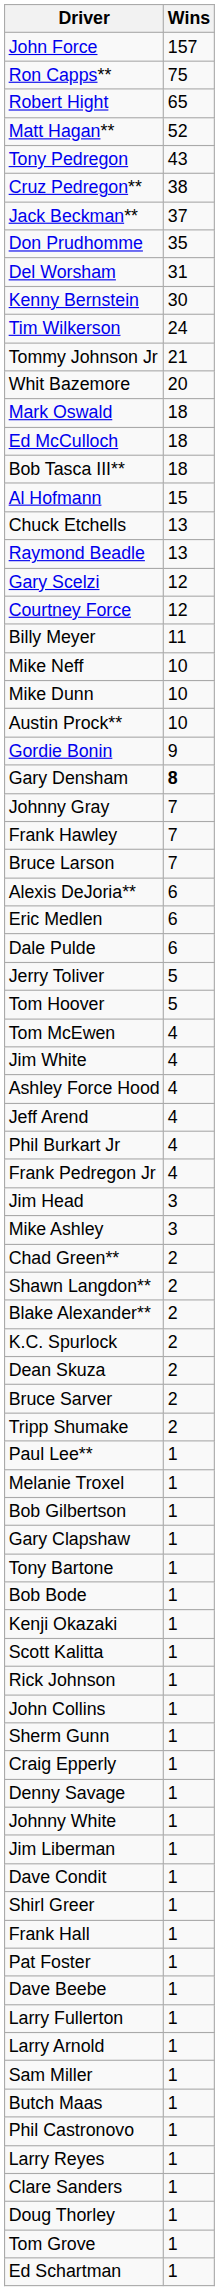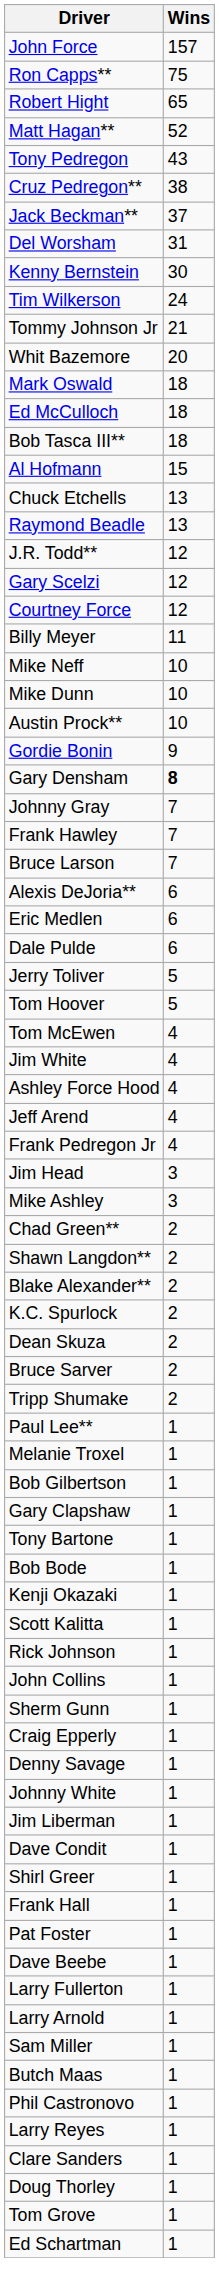 <table class="wikitable">
 <tr>
 <th>Driver</th>
 <th>Wins</th>
 </tr>
 <tr>
 <td><a href='#'>John Force</a></td>
 <td>157</td>
 </tr>
 <tr>
 <td><a href='#'>Ron Capps</a>**</td>
 <td>75</td>
 </tr>
 <tr>
 <td><a href='#'>Robert Hight</a></td>
 <td>65</td>
 </tr>
 <tr>
 <td><a href='#'>Matt Hagan</a>**</td>
 <td>52</td>
 </tr>
 <tr>
 <td><a href='#'>Tony Pedregon</a></td>
 <td>43</td>
 </tr>
 <tr>
 <td><a href='#'>Cruz Pedregon</a>**</td>
 <td>38</td>
 </tr>
 <tr>
 <td><a href='#'>Jack Beckman</a>**</td>
 <td>37</td>
-</tr>
-<tr>
-<td><a href='#'>Don Prudhomme</a></td>
-<td>35</td>
 </tr>
 <tr>
 <td><a href='#'>Del Worsham</a></td>
 <td>31</td>
 </tr>
 <tr>
 <td><a href='#'>Kenny Bernstein</a></td>
 <td>30</td>
 </tr>
 <tr>
 <td><a href='#'>Tim Wilkerson</a></td>
 <td>24</td>
 </tr>
 <tr>
 <td>Tommy Johnson Jr</td>
 <td>21</td>
 </tr>
 <tr>
 <td>Whit Bazemore</td>
 <td>20</td>
 </tr>
 <tr>
 <td><a href='#'>Mark Oswald</a></td>
 <td>18</td>
 </tr>
 <tr>
 <td><a href='#'>Ed McCulloch</a></td>
 <td>18</td>
 </tr>
 <tr>
 <td>Bob Tasca III**</td>
 <td>18</td>
 </tr>
 <tr>
 <td><a href='#'>Al Hofmann</a></td>
 <td>15</td>
 </tr>
 <tr>
 <td>Chuck Etchells</td>
 <td>13</td>
 </tr>
 <tr>
 <td><a href='#'>Raymond Beadle</a></td>
 <td>13</td>
+</tr>
+<tr>
+<td>J.R. Todd**</td>
+<td>12</td>
 </tr>
 <tr>
 <td><a href='#'>Gary Scelzi</a></td>
 <td>12</td>
 </tr>
 <tr>
 <td><a href='#'>Courtney Force</a></td>
 <td>12</td>
 </tr>
 <tr>
 <td>Billy Meyer</td>
 <td>11</td>
 </tr>
 <tr>
 <td>Mike Neff</td>
 <td>10</td>
 </tr>
 <tr>
 <td>Mike Dunn</td>
 <td>10</td>
 </tr>
 <tr>
 <td>Austin Prock**</td>
 <td>10</td>
 </tr>
 <tr>
 <td><a href='#'>Gordie Bonin</a></td>
 <td>9</td>
 </tr>
 <tr>
 <td>Gary Densham</td>
 <td><strong>8</strong></td>
 </tr>
 <tr>
 <td>Johnny Gray</td>
 <td>7</td>
 </tr>
 <tr>
 <td>Frank Hawley</td>
 <td>7</td>
 </tr>
 <tr>
 <td>Bruce Larson</td>
 <td>7</td>
 </tr>
 <tr>
 <td>Alexis DeJoria**</td>
 <td>6</td>
 </tr>
 <tr>
 <td>Eric Medlen</td>
 <td>6</td>
 </tr>
 <tr>
 <td>Dale Pulde</td>
 <td>6</td>
 </tr>
 <tr>
 <td>Jerry Toliver</td>
 <td>5</td>
 </tr>
 <tr>
 <td>Tom Hoover</td>
 <td>5</td>
 </tr>
 <tr>
 <td>Tom McEwen</td>
 <td>4</td>
 </tr>
 <tr>
 <td>Jim White</td>
 <td>4</td>
 </tr>
 <tr>
 <td>Ashley Force Hood</td>
 <td>4</td>
 </tr>
 <tr>
 <td>Jeff Arend</td>
-<td>4</td>
-</tr>
-<tr>
-<td>Phil Burkart Jr</td>
 <td>4</td>
 </tr>
 <tr>
 <td>Frank Pedregon Jr</td>
 <td>4</td>
 </tr>
 <tr>
 <td>Jim Head</td>
 <td>3</td>
 </tr>
 <tr>
 <td>Mike Ashley</td>
 <td>3</td>
 </tr>
 <tr>
 <td>Chad Green**</td>
 <td>2</td>
 </tr>
 <tr>
 <td>Shawn Langdon**</td>
 <td>2</td>
 </tr>
 <tr>
 <td>Blake Alexander**</td>
 <td>2</td>
 </tr>
 <tr>
 <td>K.C. Spurlock</td>
 <td>2</td>
 </tr>
 <tr>
 <td>Dean Skuza</td>
 <td>2</td>
 </tr>
 <tr>
 <td>Bruce Sarver</td>
 <td>2</td>
 </tr>
 <tr>
 <td>Tripp Shumake</td>
 <td>2</td>
 </tr>
 <tr>
 <td>Paul Lee**</td>
 <td>1</td>
 </tr>
 <tr>
 <td>Melanie Troxel</td>
 <td>1</td>
 </tr>
 <tr>
 <td>Bob Gilbertson</td>
 <td>1</td>
 </tr>
 <tr>
 <td>Gary Clapshaw</td>
 <td>1</td>
 </tr>
 <tr>
 <td>Tony Bartone</td>
 <td>1</td>
 </tr>
 <tr>
 <td>Bob Bode</td>
 <td>1</td>
 </tr>
 <tr>
 <td>Kenji Okazaki</td>
 <td>1</td>
 </tr>
 <tr>
 <td>Scott Kalitta</td>
 <td>1</td>
 </tr>
 <tr>
 <td>Rick Johnson</td>
 <td>1</td>
 </tr>
 <tr>
 <td>John Collins</td>
 <td>1</td>
 </tr>
 <tr>
 <td>Sherm Gunn</td>
 <td>1</td>
 </tr>
 <tr>
 <td>Craig Epperly</td>
 <td>1</td>
 </tr>
 <tr>
 <td>Denny Savage</td>
 <td>1</td>
 </tr>
 <tr>
 <td>Johnny White</td>
 <td>1</td>
 </tr>
 <tr>
 <td>Jim Liberman</td>
 <td>1</td>
 </tr>
 <tr>
 <td>Dave Condit</td>
 <td>1</td>
 </tr>
 <tr>
 <td>Shirl Greer</td>
 <td>1</td>
 </tr>
 <tr>
 <td>Frank Hall</td>
 <td>1</td>
 </tr>
 <tr>
 <td>Pat Foster</td>
 <td>1</td>
 </tr>
 <tr>
 <td>Dave Beebe</td>
 <td>1</td>
 </tr>
 <tr>
 <td>Larry Fullerton</td>
 <td>1</td>
 </tr>
 <tr>
 <td>Larry Arnold</td>
 <td>1</td>
 </tr>
 <tr>
 <td>Sam Miller</td>
 <td>1</td>
 </tr>
 <tr>
 <td>Butch Maas</td>
 <td>1</td>
 </tr>
 <tr>
 <td>Phil Castronovo</td>
 <td>1</td>
 </tr>
 <tr>
 <td>Larry Reyes</td>
 <td>1</td>
 </tr>
 <tr>
 <td>Clare Sanders</td>
 <td>1</td>
 </tr>
 <tr>
 <td>Doug Thorley</td>
 <td>1</td>
 </tr>
 <tr>
 <td>Tom Grove</td>
 <td>1</td>
 </tr>
 <tr>
 <td>Ed Schartman</td>
 <td>1</td>
 </tr>
 </table>
